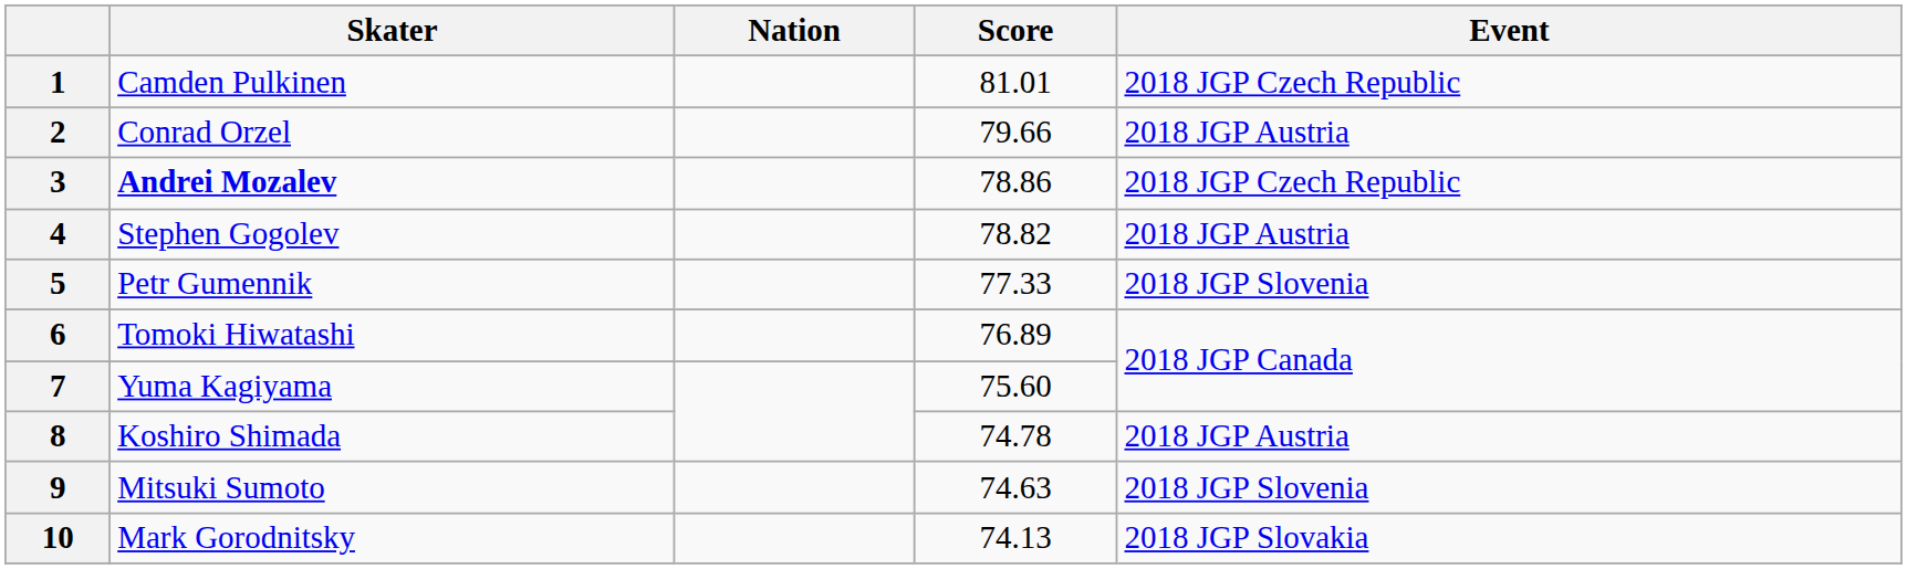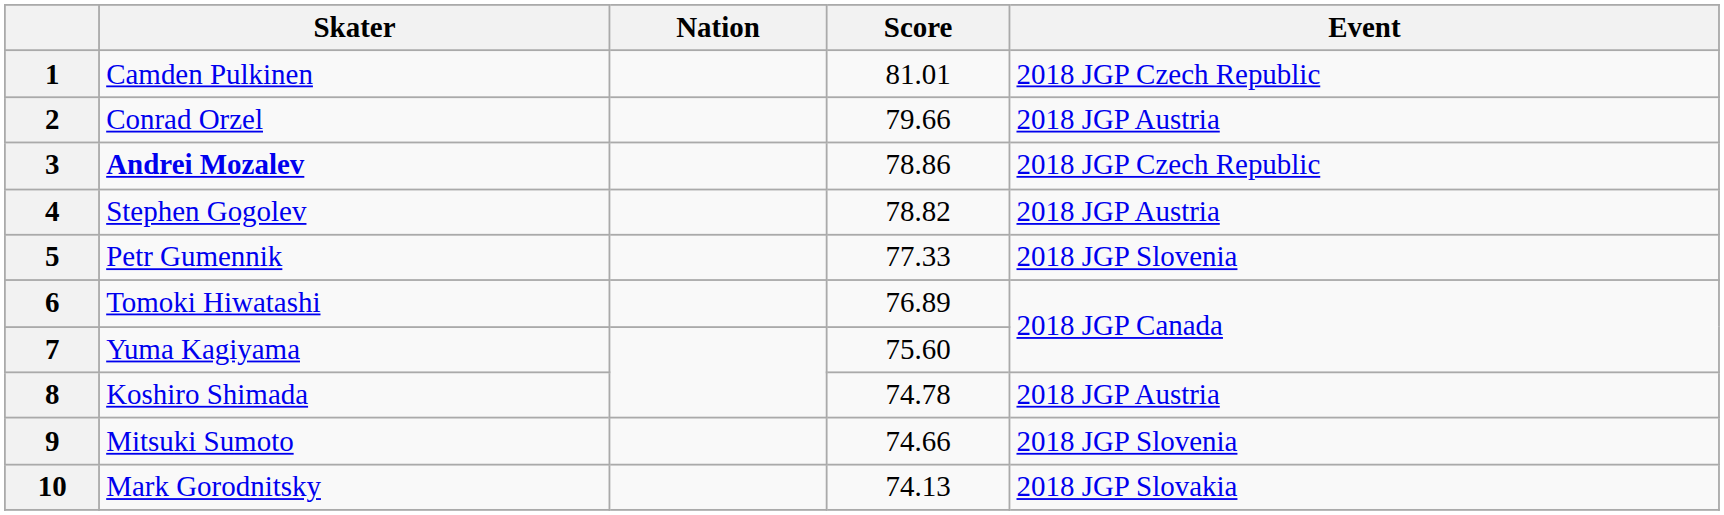 <table class="wikitable sortable" style="text-align:left; width:75%">
 <tr>
 <th scope="col"></th>
 <th scope="col">Skater</th>
 <th scope="col">Nation</th>
 <th scope="col">Score</th>
 <th scope="col">Event</th>
 </tr>
 <tr>
 <th scope="row">1</th>
 <td><a href='#'>Camden Pulkinen</a></td>
 <td></td>
 <td style="text-align:center;">81.01</td>
 <td><a href='#'>2018 JGP Czech Republic</a></td>
 </tr>
 <tr>
 <th scope="row">2</th>
 <td><a href='#'>Conrad Orzel</a></td>
 <td></td>
 <td style="text-align:center;">79.66</td>
 <td><a href='#'>2018 JGP Austria</a></td>
 </tr>
 <tr>
 <th scope="row">3</th>
 <td><strong><a href='#'>Andrei Mozalev</a></strong></td>
 <td></td>
 <td style="text-align:center;">78.86</td>
 <td><a href='#'>2018 JGP Czech Republic</a></td>
 </tr>
 <tr>
 <th scope="row">4</th>
 <td><a href='#'>Stephen Gogolev</a></td>
 <td></td>
 <td style="text-align:center;">78.82</td>
 <td><a href='#'>2018 JGP Austria</a></td>
 </tr>
 <tr>
 <th scope="row">5</th>
 <td><a href='#'>Petr Gumennik</a></td>
 <td></td>
 <td style="text-align:center;">77.33</td>
 <td><a href='#'>2018 JGP Slovenia</a></td>
 </tr>
 <tr>
 <th scope="row">6</th>
 <td><a href='#'>Tomoki Hiwatashi</a></td>
 <td></td>
 <td style="text-align:center;">76.89</td>
 <td rowspan="2"><a href='#'>2018 JGP Canada</a></td>
 </tr>
 <tr>
 <th scope="row">7</th>
 <td><a href='#'>Yuma Kagiyama</a></td>
 <td rowspan="2"></td>
 <td style="text-align:center;">75.60</td>
 </tr>
 <tr>
 <th scope="row">8</th>
 <td><a href='#'>Koshiro Shimada</a></td>
 <td style="text-align:center;">74.78</td>
 <td><a href='#'>2018 JGP Austria</a></td>
 </tr>
 <tr>
 <th scope="row">9</th>
 <td><a href='#'>Mitsuki Sumoto</a></td>
 <td></td>
-<td style="text-align:center;">74.63</td>
+<td style="text-align:center;">74.66</td>
 <td><a href='#'>2018 JGP Slovenia</a></td>
 </tr>
 <tr>
 <th scope="row">10</th>
 <td><a href='#'>Mark Gorodnitsky</a></td>
 <td></td>
 <td style="text-align:center;">74.13</td>
 <td><a href='#'>2018 JGP Slovakia</a></td>
 </tr>
 </table>
